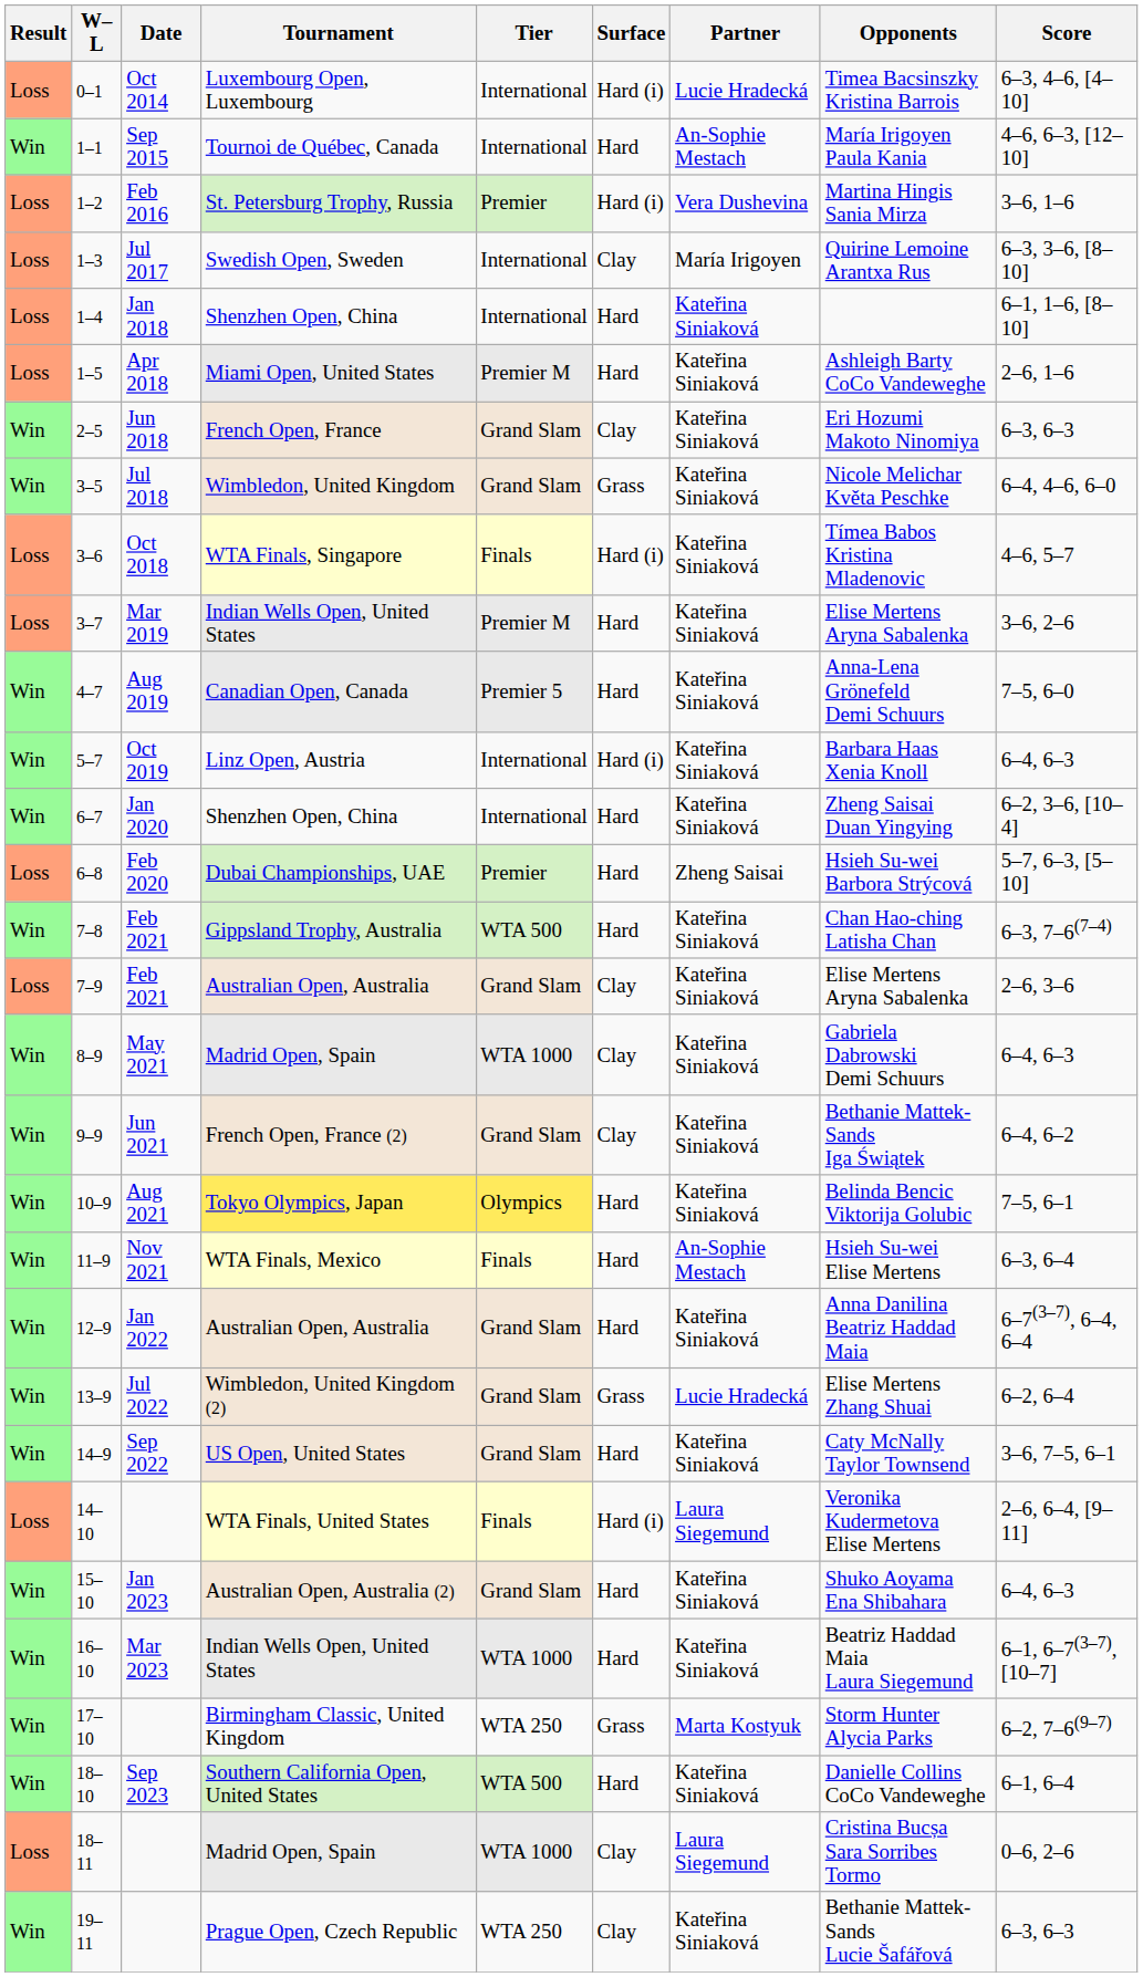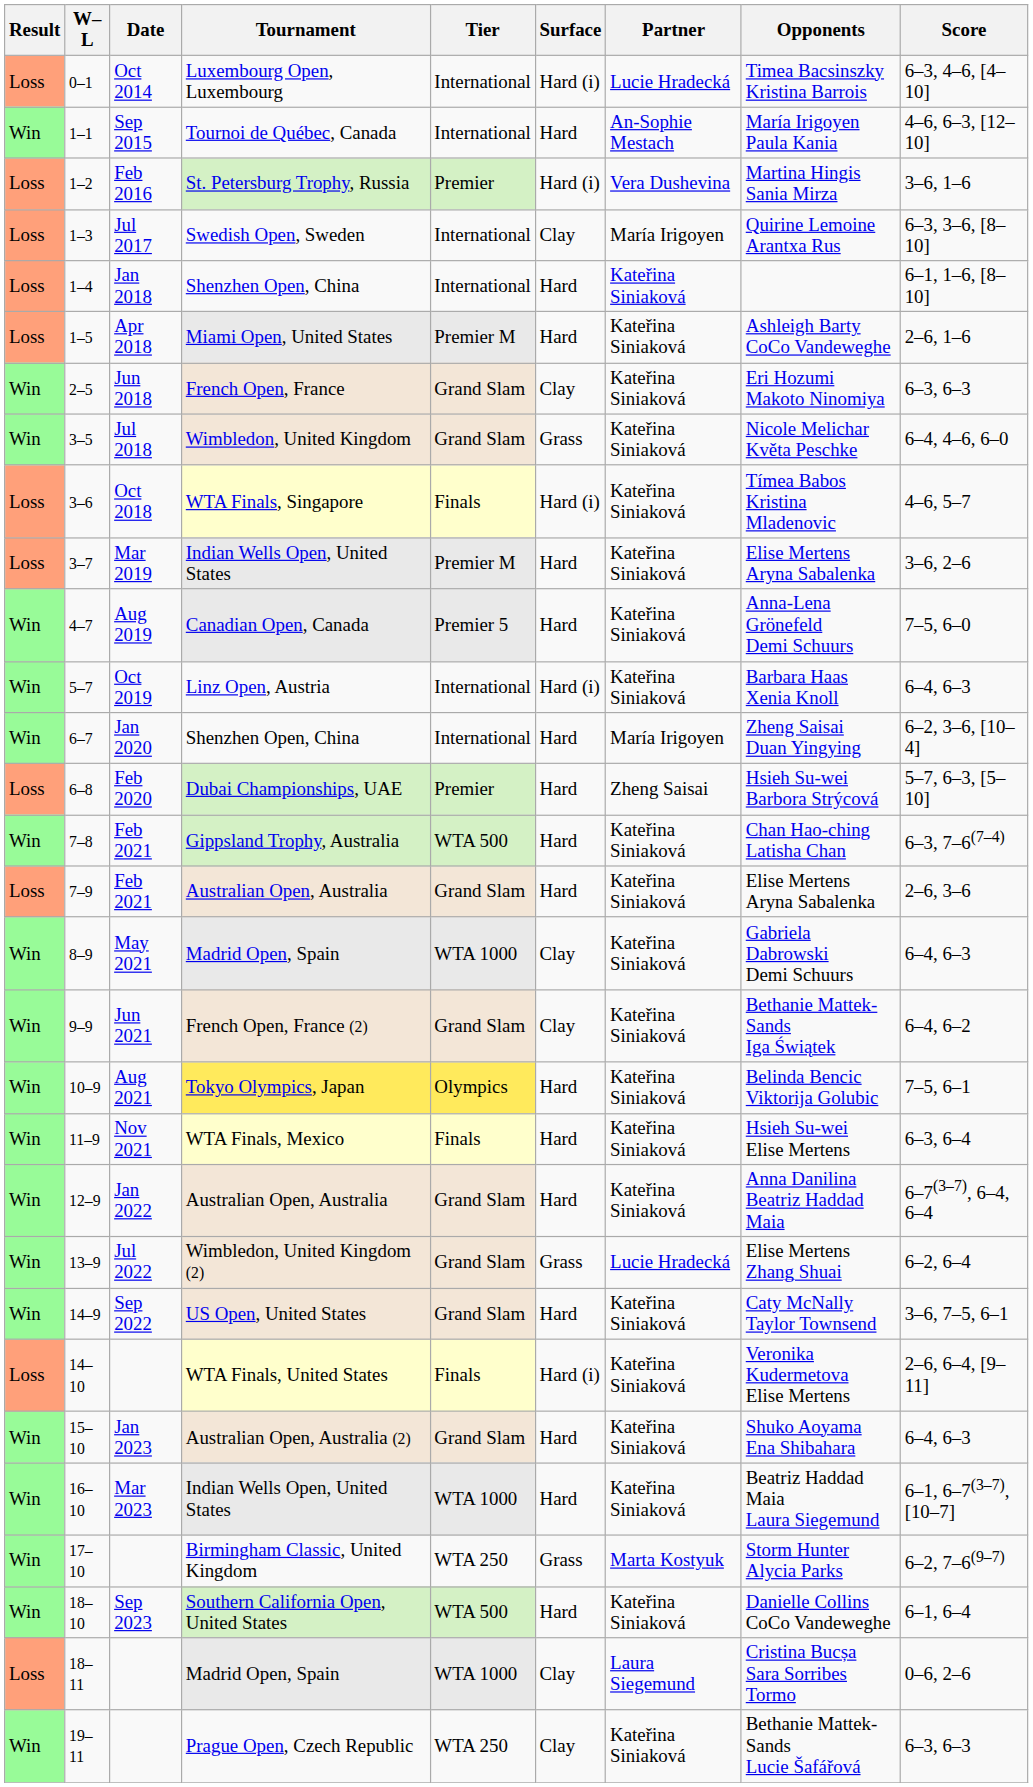 <table class="sortable wikitable">
 <tr>
 <th>Result</th>
 <th class=unsortable>W–L</th>
 <th>Date</th>
 <th>Tournament</th>
 <th>Tier</th>
 <th>Surface</th>
 <th>Partner</th>
 <th>Opponents</th>
 <th class=unsortable>Score</th>
 </tr>
 <tr>
 <td style=background:#ffa07a>Loss</td>
 <td><small>0–1</small></td>
 <td><a href='#'>Oct 2014</a></td>
 <td><a href='#'>Luxembourg Open</a>, Luxembourg</td>
 <td>International</td>
 <td>Hard (i)</td>
 <td> <a href='#'>Lucie Hradecká</a></td>
 <td> <a href='#'>Timea Bacsinszky</a> <br>  <a href='#'>Kristina Barrois</a></td>
 <td>6–3, 4–6, [4–10]</td>
 </tr>
 <tr>
 <td style=background:#98fb98>Win</td>
 <td><small>1–1</small></td>
 <td><a href='#'>Sep 2015</a></td>
 <td><a href='#'>Tournoi de Québec</a>, Canada</td>
 <td>International</td>
 <td>Hard</td>
 <td> <a href='#'>An-Sophie Mestach</a></td>
 <td> <a href='#'>María Irigoyen</a> <br>  <a href='#'>Paula Kania</a></td>
 <td>4–6, 6–3, [12–10]</td>
 </tr>
 <tr>
 <td style=background:#ffa07a>Loss</td>
 <td><small>1–2</small></td>
 <td><a href='#'>Feb 2016</a></td>
 <td style=background:#d4f1c5><a href='#'>St. Petersburg Trophy</a>, Russia</td>
 <td style=background:#d4f1c5>Premier</td>
 <td>Hard (i)</td>
 <td> <a href='#'>Vera Dushevina</a></td>
 <td> <a href='#'>Martina Hingis</a> <br>  <a href='#'>Sania Mirza</a></td>
 <td>3–6, 1–6</td>
 </tr>
 <tr>
 <td style=background:#ffa07a>Loss</td>
 <td><small>1–3</small></td>
 <td><a href='#'>Jul 2017</a></td>
 <td><a href='#'>Swedish Open</a>, Sweden</td>
 <td>International</td>
 <td>Clay</td>
 <td> María Irigoyen</td>
 <td> <a href='#'>Quirine Lemoine</a> <br>  <a href='#'>Arantxa Rus</a></td>
 <td>6–3, 3–6, [8–10]</td>
 </tr>
 <tr>
 <td bgcolor=FFA07A>Loss</td>
 <td><small>1–4</small></td>
 <td><a href='#'>Jan 2018</a></td>
 <td><a href='#'>Shenzhen Open</a>, China</td>
 <td>International</td>
 <td>Hard</td>
 <td> <a href='#'>Kateřina Siniaková</a></td>
 <td></td>
 <td>6–1, 1–6, [8–10]</td>
 </tr>
 <tr>
 <td style=background:#ffa07a>Loss</td>
 <td><small>1–5</small></td>
 <td><a href='#'>Apr 2018</a></td>
 <td style=background:#e9e9e9><a href='#'>Miami Open</a>, United States</td>
 <td style=background:#e9e9e9>Premier M</td>
 <td>Hard</td>
 <td> Kateřina Siniaková</td>
 <td> <a href='#'>Ashleigh Barty</a> <br>  <a href='#'>CoCo Vandeweghe</a></td>
 <td>2–6, 1–6</td>
 </tr>
 <tr>
 <td style=background:#98fb98>Win</td>
 <td><small>2–5</small></td>
 <td><a href='#'>Jun 2018</a></td>
 <td style=background:#f3e6d7><a href='#'>French Open</a>, France</td>
 <td style=background:#f3e6d7>Grand Slam</td>
 <td>Clay</td>
 <td> Kateřina Siniaková</td>
 <td> <a href='#'>Eri Hozumi</a> <br>  <a href='#'>Makoto Ninomiya</a></td>
 <td>6–3, 6–3</td>
 </tr>
 <tr>
 <td style=background:#98fb98>Win</td>
 <td><small>3–5</small></td>
 <td><a href='#'>Jul 2018</a></td>
 <td style=background:#f3e6d7><a href='#'>Wimbledon</a>, United Kingdom</td>
 <td style=background:#f3e6d7>Grand Slam</td>
 <td>Grass</td>
 <td> Kateřina Siniaková</td>
 <td> <a href='#'>Nicole Melichar</a> <br>  <a href='#'>Květa Peschke</a></td>
 <td>6–4, 4–6, 6–0</td>
 </tr>
 <tr>
 <td style=background:#ffa07a>Loss</td>
 <td><small>3–6</small></td>
 <td><a href='#'>Oct 2018</a></td>
 <td style=background:#ffc><a href='#'>WTA Finals</a>, Singapore</td>
 <td style=background:#ffc>Finals</td>
 <td>Hard (i)</td>
 <td> Kateřina Siniaková</td>
 <td> <a href='#'>Tímea Babos</a> <br>  <a href='#'>Kristina Mladenovic</a></td>
 <td>4–6, 5–7</td>
 </tr>
 <tr>
 <td style=background:#ffa07a>Loss</td>
 <td><small>3–7</small></td>
 <td><a href='#'>Mar 2019</a></td>
 <td style=background:#e9e9e9><a href='#'>Indian Wells Open</a>, United States</td>
 <td style=background:#e9e9e9>Premier M</td>
 <td>Hard</td>
 <td> Kateřina Siniaková</td>
 <td> <a href='#'>Elise Mertens</a> <br>  <a href='#'>Aryna Sabalenka</a></td>
 <td>3–6, 2–6</td>
 </tr>
 <tr>
 <td style=background:#98fb98>Win</td>
 <td><small>4–7</small></td>
 <td><a href='#'>Aug 2019</a></td>
 <td style=background:#e9e9e9><a href='#'>Canadian Open</a>, Canada</td>
 <td style=background:#e9e9e9>Premier 5</td>
 <td>Hard</td>
 <td> Kateřina Siniaková</td>
 <td> <a href='#'>Anna-Lena Grönefeld</a> <br>  <a href='#'>Demi Schuurs</a></td>
 <td>7–5, 6–0</td>
 </tr>
 <tr>
 <td style=background:#98fb98>Win</td>
 <td><small>5–7</small></td>
 <td><a href='#'>Oct 2019</a></td>
 <td><a href='#'>Linz Open</a>, Austria</td>
 <td>International</td>
 <td>Hard (i)</td>
 <td> Kateřina Siniaková</td>
 <td> <a href='#'>Barbara Haas</a> <br>  <a href='#'>Xenia Knoll</a></td>
 <td>6–4, 6–3</td>
 </tr>
 <tr>
 <td style=background:#98fb98>Win</td>
 <td><small>6–7</small></td>
 <td><a href='#'>Jan 2020</a></td>
 <td>Shenzhen Open, China</td>
 <td>International</td>
 <td>Hard</td>
-<td> Kateřina Siniaková</td>
+<td> María Irigoyen</td>
 <td> <a href='#'>Zheng Saisai</a> <br>  <a href='#'>Duan Yingying</a></td>
 <td>6–2, 3–6, [10–4]</td>
 </tr>
 <tr>
 <td style=background:#ffa07a>Loss</td>
 <td><small>6–8</small></td>
 <td><a href='#'>Feb 2020</a></td>
 <td style=background:#d4f1c5><a href='#'>Dubai Championships</a>, UAE</td>
 <td style=background:#d4f1c5>Premier</td>
 <td>Hard</td>
 <td> Zheng Saisai</td>
 <td> <a href='#'>Hsieh Su-wei</a> <br>  <a href='#'>Barbora Strýcová</a></td>
 <td>5–7, 6–3, [5–10]</td>
 </tr>
 <tr>
 <td style=background:#98fb98>Win</td>
 <td><small>7–8</small></td>
 <td><a href='#'>Feb 2021</a></td>
 <td style=background:#d4f1c5><a href='#'>Gippsland Trophy</a>, Australia</td>
 <td style=background:#d4f1c5>WTA 500</td>
 <td>Hard</td>
 <td> Kateřina Siniaková</td>
 <td> <a href='#'>Chan Hao-ching</a> <br>  <a href='#'>Latisha Chan</a></td>
 <td>6–3, 7–6<sup>(7–4)</sup></td>
 </tr>
 <tr>
 <td style=background:#ffa07a>Loss</td>
 <td><small>7–9</small></td>
 <td><a href='#'>Feb 2021</a></td>
 <td style=background:#f3e6d7><a href='#'>Australian Open</a>, Australia</td>
 <td style=background:#f3e6d7>Grand Slam</td>
-<td>Clay</td>
+<td>Hard</td>
 <td> Kateřina Siniaková</td>
 <td> Elise Mertens <br>  Aryna Sabalenka</td>
 <td>2–6, 3–6</td>
 </tr>
 <tr>
 <td style=background:#98fb98>Win</td>
 <td><small>8–9</small></td>
 <td><a href='#'>May 2021</a></td>
 <td style=background:#e9e9e9><a href='#'>Madrid Open</a>, Spain</td>
 <td style=background:#e9e9e9>WTA 1000</td>
 <td>Clay</td>
 <td> Kateřina Siniaková</td>
 <td> <a href='#'>Gabriela Dabrowski</a> <br>  Demi Schuurs</td>
 <td>6–4, 6–3</td>
 </tr>
 <tr>
 <td style=background:#98fb98>Win</td>
 <td><small>9–9</small></td>
 <td><a href='#'>Jun 2021</a></td>
 <td style=background:#f3e6d7>French Open, France <small>(2)</small></td>
 <td style=background:#f3e6d7>Grand Slam</td>
 <td>Clay</td>
 <td> Kateřina Siniaková</td>
 <td> <a href='#'>Bethanie Mattek-Sands</a> <br>  <a href='#'>Iga Świątek</a></td>
 <td>6–4, 6–2</td>
 </tr>
 <tr>
 <td style=background:#98fb98>Win</td>
 <td><small>10–9</small></td>
 <td><a href='#'>Aug 2021</a></td>
 <td style=background:#ffea5c><a href='#'>Tokyo Olympics</a>, Japan</td>
 <td style=background:#ffea5c>Olympics</td>
 <td>Hard</td>
 <td> Kateřina Siniaková</td>
 <td> <a href='#'>Belinda Bencic</a> <br>  <a href='#'>Viktorija Golubic</a></td>
 <td>7–5, 6–1</td>
 </tr>
 <tr>
 <td bgcolor=98FB98>Win</td>
 <td><small>11–9</small></td>
 <td><a href='#'>Nov 2021</a></td>
 <td style=background:#ffc>WTA Finals, Mexico</td>
 <td style=background:#ffc>Finals</td>
 <td>Hard</td>
-<td> <a href='#'>An-Sophie Mestach</a></td>
+<td> Kateřina Siniaková</td>
 <td> <a href='#'>Hsieh Su-wei</a> <br>  Elise Mertens</td>
 <td>6–3, 6–4</td>
 </tr>
 <tr>
 <td style=background:#98fb98>Win</td>
 <td><small>12–9</small></td>
 <td><a href='#'>Jan 2022</a></td>
 <td style=background:#f3e6d7>Australian Open, Australia</td>
 <td style=background:#f3e6d7>Grand Slam</td>
 <td>Hard</td>
 <td> Kateřina Siniaková</td>
 <td> <a href='#'>Anna Danilina</a> <br>  <a href='#'>Beatriz Haddad Maia</a></td>
 <td>6–7<sup>(3–7)</sup>, 6–4, 6–4</td>
 </tr>
 <tr>
 <td style=background:#98fb98>Win</td>
 <td><small>13–9</small></td>
 <td><a href='#'>Jul 2022</a></td>
 <td style=background:#f3e6d7>Wimbledon, United Kingdom <small>(2)</small></td>
 <td style=background:#f3e6d7>Grand Slam</td>
 <td>Grass</td>
 <td> <a href='#'>Lucie Hradecká</a></td>
 <td> Elise Mertens <br>  <a href='#'>Zhang Shuai</a></td>
 <td>6–2, 6–4</td>
 </tr>
 <tr>
 <td style=background:#98fb98>Win</td>
 <td><small>14–9</small></td>
 <td><a href='#'>Sep 2022</a></td>
 <td style=background:#f3e6d7><a href='#'>US Open</a>, United States</td>
 <td style=background:#f3e6d7>Grand Slam</td>
 <td>Hard</td>
 <td> Kateřina Siniaková</td>
 <td> <a href='#'>Caty McNally</a> <br>  <a href='#'>Taylor Townsend</a></td>
 <td>3–6, 7–5, 6–1</td>
 </tr>
 <tr>
 <td bgcolor=FFA07A>Loss</td>
 <td><small>14–10</small></td>
 <td><a href='#'></a></td>
 <td bgcolor=ffffcc>WTA Finals, United States</td>
 <td bgcolor=ffffcc>Finals</td>
 <td>Hard (i)</td>
-<td> <a href='#'>Laura Siegemund</a></td>
+<td> Kateřina Siniaková</td>
 <td> <a href='#'>Veronika Kudermetova</a> <br>  Elise Mertens</td>
 <td>2–6, 6–4, [9–11]</td>
 </tr>
 <tr>
 <td style=background:#98fb98>Win</td>
 <td><small>15–10</small></td>
 <td><a href='#'>Jan 2023</a></td>
 <td style=background:#f3e6d7>Australian Open, Australia <small>(2)</small></td>
 <td style=background:#f3e6d7>Grand Slam</td>
 <td>Hard</td>
 <td> Kateřina Siniaková</td>
 <td> <a href='#'>Shuko Aoyama</a> <br>  <a href='#'>Ena Shibahara</a></td>
 <td>6–4, 6–3</td>
 </tr>
 <tr>
 <td bgcolor=98FB98>Win</td>
 <td><small>16–10</small></td>
 <td><a href='#'>Mar 2023</a></td>
 <td bgcolor=e9e9e9>Indian Wells Open, United States</td>
 <td bgcolor=e9e9e9>WTA 1000</td>
 <td>Hard</td>
 <td> Kateřina Siniaková</td>
 <td> Beatriz Haddad Maia <br>  <a href='#'>Laura Siegemund</a></td>
 <td>6–1, 6–7<sup>(3–7)</sup>, [10–7]</td>
 </tr>
 <tr>
 <td bgcolor=98FB98>Win</td>
 <td><small>17–10</small></td>
 <td><a href='#'></a></td>
 <td><a href='#'>Birmingham Classic</a>, United Kingdom</td>
 <td>WTA 250</td>
 <td>Grass</td>
 <td> <a href='#'>Marta Kostyuk</a></td>
 <td> <a href='#'>Storm Hunter</a> <br>  <a href='#'>Alycia Parks</a></td>
 <td>6–2, 7–6<sup>(9–7)</sup></td>
 </tr>
 <tr>
 <td style=background:#98fb98;>Win</td>
 <td><small>18–10</small></td>
 <td><a href='#'>Sep 2023</a></td>
 <td style=background:#d4f1c5><a href='#'>Southern California Open</a>, United States</td>
 <td style=background:#d4f1c5>WTA 500</td>
 <td>Hard</td>
 <td> Kateřina Siniaková</td>
 <td> <a href='#'>Danielle Collins</a> <br>  CoCo Vandeweghe</td>
 <td>6–1, 6–4</td>
 </tr>
 <tr>
 <td bgcolor=FFA07A>Loss</td>
 <td><small>18–11</small></td>
 <td><a href='#'></a></td>
 <td bgcolor=e9e9e9>Madrid Open, Spain</td>
 <td bgcolor=e9e9e9>WTA 1000</td>
 <td>Clay</td>
 <td> <a href='#'>Laura Siegemund</a></td>
 <td> <a href='#'>Cristina Bucșa</a><br> <a href='#'>Sara Sorribes Tormo</a></td>
 <td>0–6, 2–6</td>
 </tr>
 <tr>
 <td bgcolor=98FB98>Win</td>
 <td><small>19–11</small></td>
 <td><a href='#'></a></td>
 <td><a href='#'>Prague Open</a>, Czech Republic</td>
 <td>WTA 250</td>
 <td>Clay</td>
 <td> Kateřina Siniaková</td>
 <td> Bethanie Mattek-Sands <br>  <a href='#'>Lucie Šafářová</a></td>
 <td>6–3, 6–3</td>
 </tr>
 </table>
